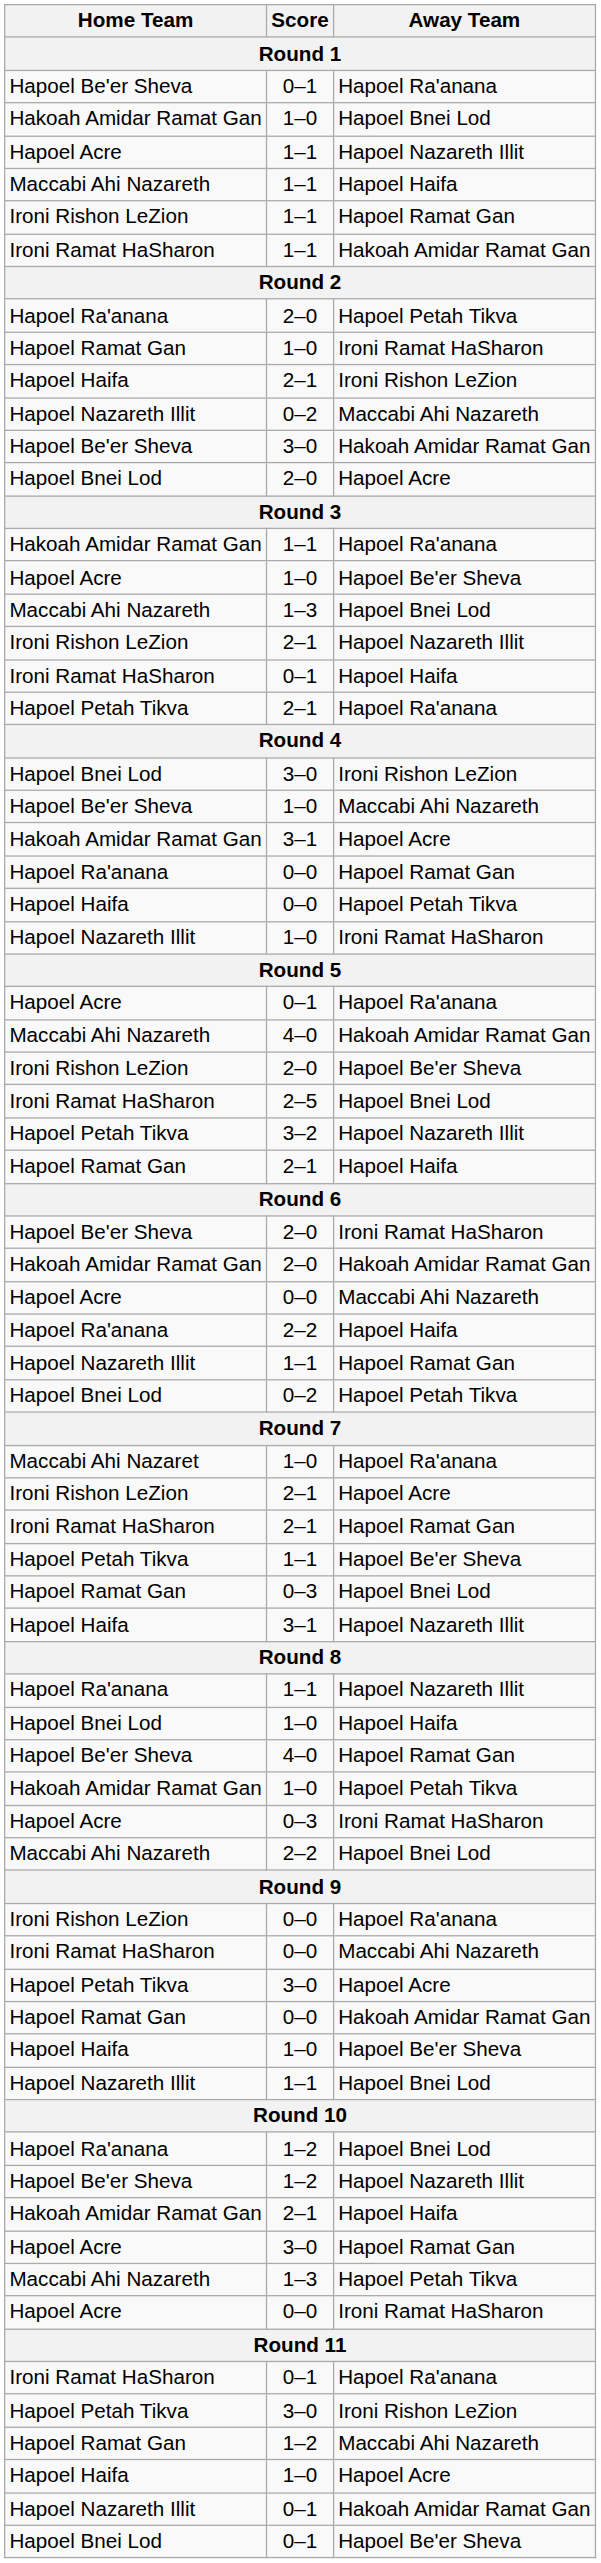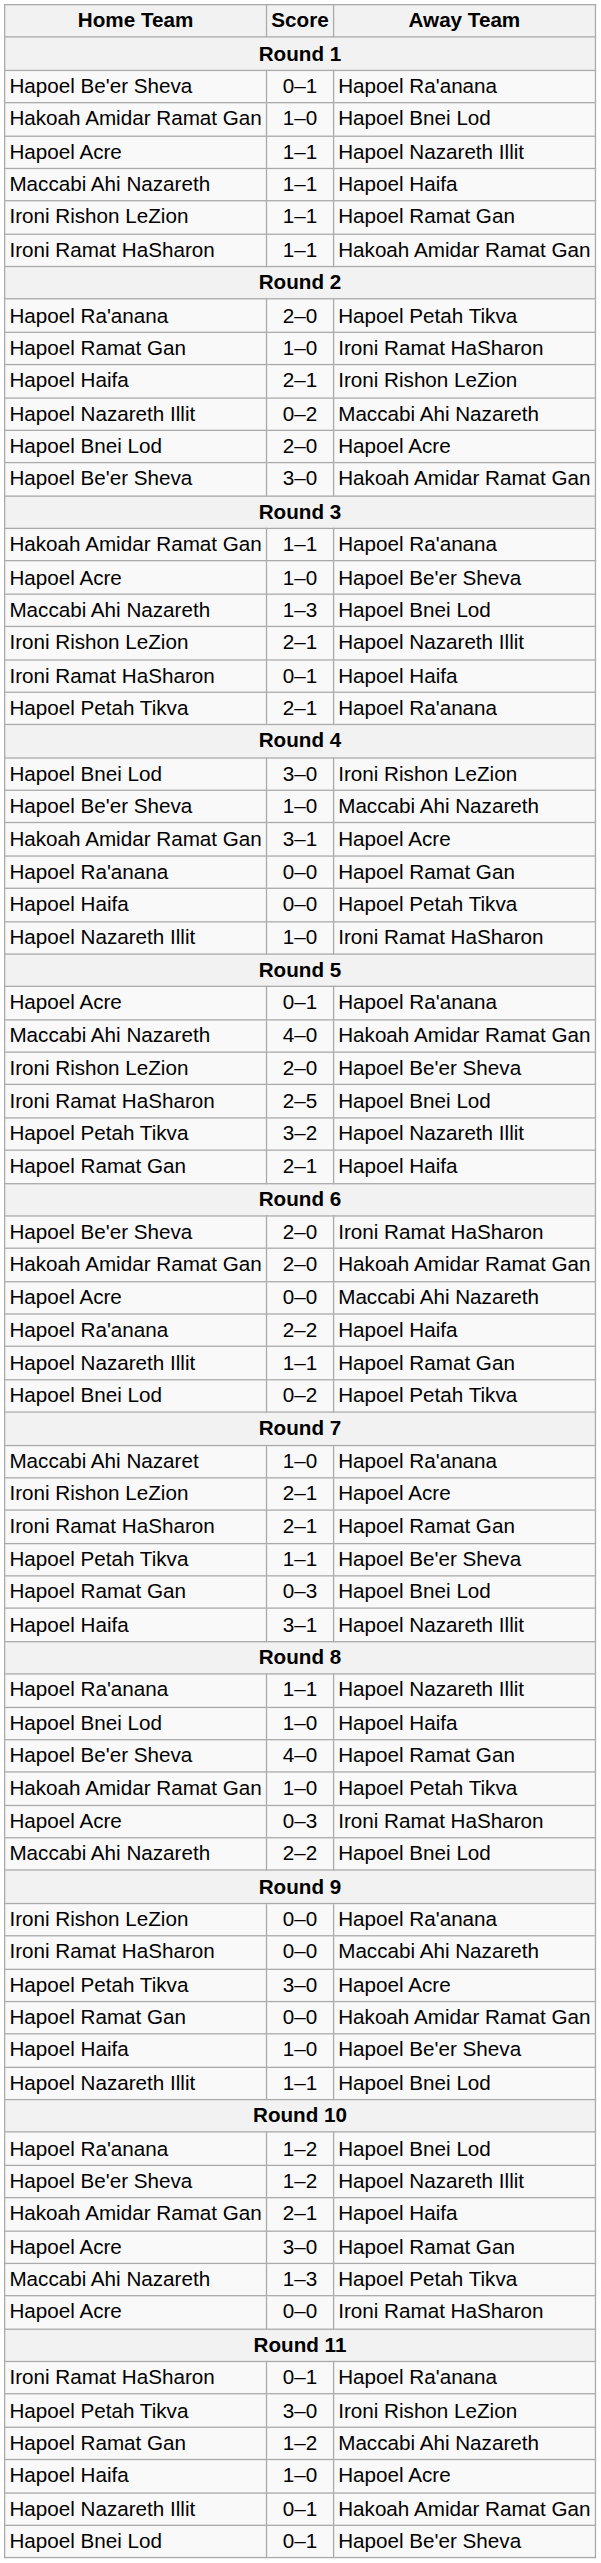 <table class="wikitable" style="text-align:left">
 <tr>
 <th>Home Team</th>
 <th>Score</th>
 <th>Away Team</th>
 </tr>
 <tr>
 <th colspan=3>Round 1</th>
 </tr>
 <tr>
 <td>Hapoel Be'er Sheva</td>
 <td align=center>0–1</td>
 <td>Hapoel Ra'anana</td>
 </tr>
 <tr>
 <td>Hakoah Amidar Ramat Gan</td>
 <td align=center>1–0</td>
 <td>Hapoel Bnei Lod</td>
 </tr>
 <tr>
 <td>Hapoel Acre</td>
 <td align=center>1–1</td>
 <td>Hapoel Nazareth Illit</td>
 </tr>
 <tr>
 <td>Maccabi Ahi Nazareth</td>
 <td align=center>1–1</td>
 <td>Hapoel Haifa</td>
 </tr>
 <tr>
 <td>Ironi Rishon LeZion</td>
 <td align=center>1–1</td>
 <td>Hapoel Ramat Gan</td>
 </tr>
 <tr>
 <td>Ironi Ramat HaSharon</td>
 <td align=center>1–1</td>
 <td>Hakoah Amidar Ramat Gan</td>
 </tr>
 <tr>
 <th colspan=3>Round 2</th>
 </tr>
 <tr>
 <td>Hapoel Ra'anana</td>
 <td align=center>2–0</td>
 <td>Hapoel Petah Tikva</td>
 </tr>
 <tr>
 <td>Hapoel Ramat Gan</td>
 <td align=center>1–0</td>
 <td>Ironi Ramat HaSharon</td>
 </tr>
 <tr>
 <td>Hapoel Haifa</td>
 <td align=center>2–1</td>
 <td>Ironi Rishon LeZion</td>
 </tr>
 <tr>
 <td>Hapoel Nazareth Illit</td>
 <td align=center>0–2</td>
 <td>Maccabi Ahi Nazareth</td>
 </tr>
 <tr>
+<td>Hapoel Bnei Lod</td>
+<td align=center>2–0</td>
+<td>Hapoel Acre</td>
+</tr>
+<tr>
 <td>Hapoel Be'er Sheva</td>
 <td align=center>3–0</td>
 <td>Hakoah Amidar Ramat Gan</td>
-</tr>
-<tr>
-<td>Hapoel Bnei Lod</td>
-<td align=center>2–0</td>
-<td>Hapoel Acre</td>
 </tr>
 <tr>
 <th colspan=3>Round 3</th>
 </tr>
 <tr>
 <td>Hakoah Amidar Ramat Gan</td>
 <td align=center>1–1</td>
 <td>Hapoel Ra'anana</td>
 </tr>
 <tr>
 <td>Hapoel Acre</td>
 <td align=center>1–0</td>
 <td>Hapoel Be'er Sheva</td>
 </tr>
 <tr>
 <td>Maccabi Ahi Nazareth</td>
 <td align=center>1–3</td>
 <td>Hapoel Bnei Lod</td>
 </tr>
 <tr>
 <td>Ironi Rishon LeZion</td>
 <td align=center>2–1</td>
 <td>Hapoel Nazareth Illit</td>
 </tr>
 <tr>
 <td>Ironi Ramat HaSharon</td>
 <td align=center>0–1</td>
 <td>Hapoel Haifa</td>
 </tr>
 <tr>
 <td>Hapoel Petah Tikva</td>
 <td align=center>2–1</td>
 <td>Hapoel Ra'anana</td>
 </tr>
 <tr>
 <th colspan=3>Round 4</th>
 </tr>
 <tr>
 <td>Hapoel Bnei Lod</td>
 <td align=center>3–0</td>
 <td>Ironi Rishon LeZion</td>
 </tr>
 <tr>
 <td>Hapoel Be'er Sheva</td>
 <td align=center>1–0</td>
 <td>Maccabi Ahi Nazareth</td>
 </tr>
 <tr>
 <td>Hakoah Amidar Ramat Gan</td>
 <td align=center>3–1</td>
 <td>Hapoel Acre</td>
 </tr>
 <tr>
 <td>Hapoel Ra'anana</td>
 <td align=center>0–0</td>
 <td>Hapoel Ramat Gan</td>
 </tr>
 <tr>
 <td>Hapoel Haifa</td>
 <td align=center>0–0</td>
 <td>Hapoel Petah Tikva</td>
 </tr>
 <tr>
 <td>Hapoel Nazareth Illit</td>
 <td align=center>1–0</td>
 <td>Ironi Ramat HaSharon</td>
 </tr>
 <tr>
 <th colspan=3>Round 5</th>
 </tr>
 <tr>
 <td>Hapoel Acre</td>
 <td align=center>0–1</td>
 <td>Hapoel Ra'anana</td>
 </tr>
 <tr>
 <td>Maccabi Ahi Nazareth</td>
 <td align=center>4–0</td>
 <td>Hakoah Amidar Ramat Gan</td>
 </tr>
 <tr>
 <td>Ironi Rishon LeZion</td>
 <td align=center>2–0</td>
 <td>Hapoel Be'er Sheva</td>
 </tr>
 <tr>
 <td>Ironi Ramat HaSharon</td>
 <td align=center>2–5</td>
 <td>Hapoel Bnei Lod</td>
 </tr>
 <tr>
 <td>Hapoel Petah Tikva</td>
 <td align=center>3–2</td>
 <td>Hapoel Nazareth Illit</td>
 </tr>
 <tr>
 <td>Hapoel Ramat Gan</td>
 <td align=center>2–1</td>
 <td>Hapoel Haifa</td>
 </tr>
 <tr>
 <th colspan=3>Round 6</th>
 </tr>
 <tr>
 <td>Hapoel Be'er Sheva</td>
 <td align=center>2–0</td>
 <td>Ironi Ramat HaSharon</td>
 </tr>
 <tr>
 <td>Hakoah Amidar Ramat Gan</td>
 <td align=center>2–0</td>
 <td>Hakoah Amidar Ramat Gan</td>
 </tr>
 <tr>
 <td>Hapoel Acre</td>
 <td align=center>0–0</td>
 <td>Maccabi Ahi Nazareth</td>
 </tr>
 <tr>
 <td>Hapoel Ra'anana</td>
 <td align=center>2–2</td>
 <td>Hapoel Haifa</td>
 </tr>
 <tr>
 <td>Hapoel Nazareth Illit</td>
 <td align=center>1–1</td>
 <td>Hapoel Ramat Gan</td>
 </tr>
 <tr>
 <td>Hapoel Bnei Lod</td>
 <td align=center>0–2</td>
 <td>Hapoel Petah Tikva</td>
 </tr>
 <tr>
 <th colspan=3>Round 7</th>
 </tr>
 <tr>
 <td>Maccabi Ahi Nazaret</td>
 <td align=center>1–0</td>
 <td>Hapoel Ra'anana</td>
 </tr>
 <tr>
 <td>Ironi Rishon LeZion</td>
 <td align=center>2–1</td>
 <td>Hapoel Acre</td>
 </tr>
 <tr>
 <td>Ironi Ramat HaSharon</td>
 <td align=center>2–1</td>
 <td>Hapoel Ramat Gan</td>
 </tr>
 <tr>
 <td>Hapoel Petah Tikva</td>
 <td align=center>1–1</td>
 <td>Hapoel Be'er Sheva</td>
 </tr>
 <tr>
 <td>Hapoel Ramat Gan</td>
 <td align=center>0–3</td>
 <td>Hapoel Bnei Lod</td>
 </tr>
 <tr>
 <td>Hapoel Haifa</td>
 <td align=center>3–1</td>
 <td>Hapoel Nazareth Illit</td>
 </tr>
 <tr>
 <th colspan=3>Round 8</th>
 </tr>
 <tr>
 <td>Hapoel Ra'anana</td>
 <td align=center>1–1</td>
 <td>Hapoel Nazareth Illit</td>
 </tr>
 <tr>
 <td>Hapoel Bnei Lod</td>
 <td align=center>1–0</td>
 <td>Hapoel Haifa</td>
 </tr>
 <tr>
 <td>Hapoel Be'er Sheva</td>
 <td align=center>4–0</td>
 <td>Hapoel Ramat Gan</td>
 </tr>
 <tr>
 <td>Hakoah Amidar Ramat Gan</td>
 <td align=center>1–0</td>
 <td>Hapoel Petah Tikva</td>
 </tr>
 <tr>
 <td>Hapoel Acre</td>
 <td align=center>0–3</td>
 <td>Ironi Ramat HaSharon</td>
 </tr>
 <tr>
 <td>Maccabi Ahi Nazareth</td>
 <td align=center>2–2</td>
 <td>Hapoel Bnei Lod</td>
 </tr>
 <tr>
 <th colspan=3>Round 9</th>
 </tr>
 <tr>
 <td>Ironi Rishon LeZion</td>
 <td align=center>0–0</td>
 <td>Hapoel Ra'anana</td>
 </tr>
 <tr>
 <td>Ironi Ramat HaSharon</td>
 <td align=center>0–0</td>
 <td>Maccabi Ahi Nazareth</td>
 </tr>
 <tr>
 <td>Hapoel Petah Tikva</td>
 <td align=center>3–0</td>
 <td>Hapoel Acre</td>
 </tr>
 <tr>
 <td>Hapoel Ramat Gan</td>
 <td align=center>0–0</td>
 <td>Hakoah Amidar Ramat Gan</td>
 </tr>
 <tr>
 <td>Hapoel Haifa</td>
 <td align=center>1–0</td>
 <td>Hapoel Be'er Sheva</td>
 </tr>
 <tr>
 <td>Hapoel Nazareth Illit</td>
 <td align=center>1–1</td>
 <td>Hapoel Bnei Lod</td>
 </tr>
 <tr>
 <th colspan=3>Round 10</th>
 </tr>
 <tr>
 <td>Hapoel Ra'anana</td>
 <td align=center>1–2</td>
 <td>Hapoel Bnei Lod</td>
 </tr>
 <tr>
 <td>Hapoel Be'er Sheva</td>
 <td align=center>1–2</td>
 <td>Hapoel Nazareth Illit</td>
 </tr>
 <tr>
 <td>Hakoah Amidar Ramat Gan</td>
 <td align=center>2–1</td>
 <td>Hapoel Haifa</td>
 </tr>
 <tr>
 <td>Hapoel Acre</td>
 <td align=center>3–0</td>
 <td>Hapoel Ramat Gan</td>
 </tr>
 <tr>
 <td>Maccabi Ahi Nazareth</td>
 <td align=center>1–3</td>
 <td>Hapoel Petah Tikva</td>
 </tr>
 <tr>
 <td>Hapoel Acre</td>
 <td align=center>0–0</td>
 <td>Ironi Ramat HaSharon</td>
 </tr>
 <tr>
 <th colspan=3>Round 11</th>
 </tr>
 <tr>
 <td>Ironi Ramat HaSharon</td>
 <td align=center>0–1</td>
 <td>Hapoel Ra'anana</td>
 </tr>
 <tr>
 <td>Hapoel Petah Tikva</td>
 <td align=center>3–0</td>
 <td>Ironi Rishon LeZion</td>
 </tr>
 <tr>
 <td>Hapoel Ramat Gan</td>
 <td align=center>1–2</td>
 <td>Maccabi Ahi Nazareth</td>
 </tr>
 <tr>
 <td>Hapoel Haifa</td>
 <td align=center>1–0</td>
 <td>Hapoel Acre</td>
 </tr>
 <tr>
 <td>Hapoel Nazareth Illit</td>
 <td align=center>0–1</td>
 <td>Hakoah Amidar Ramat Gan</td>
 </tr>
 <tr>
 <td>Hapoel Bnei Lod</td>
 <td align=center>0–1</td>
 <td>Hapoel Be'er Sheva</td>
 </tr>
 </table>
